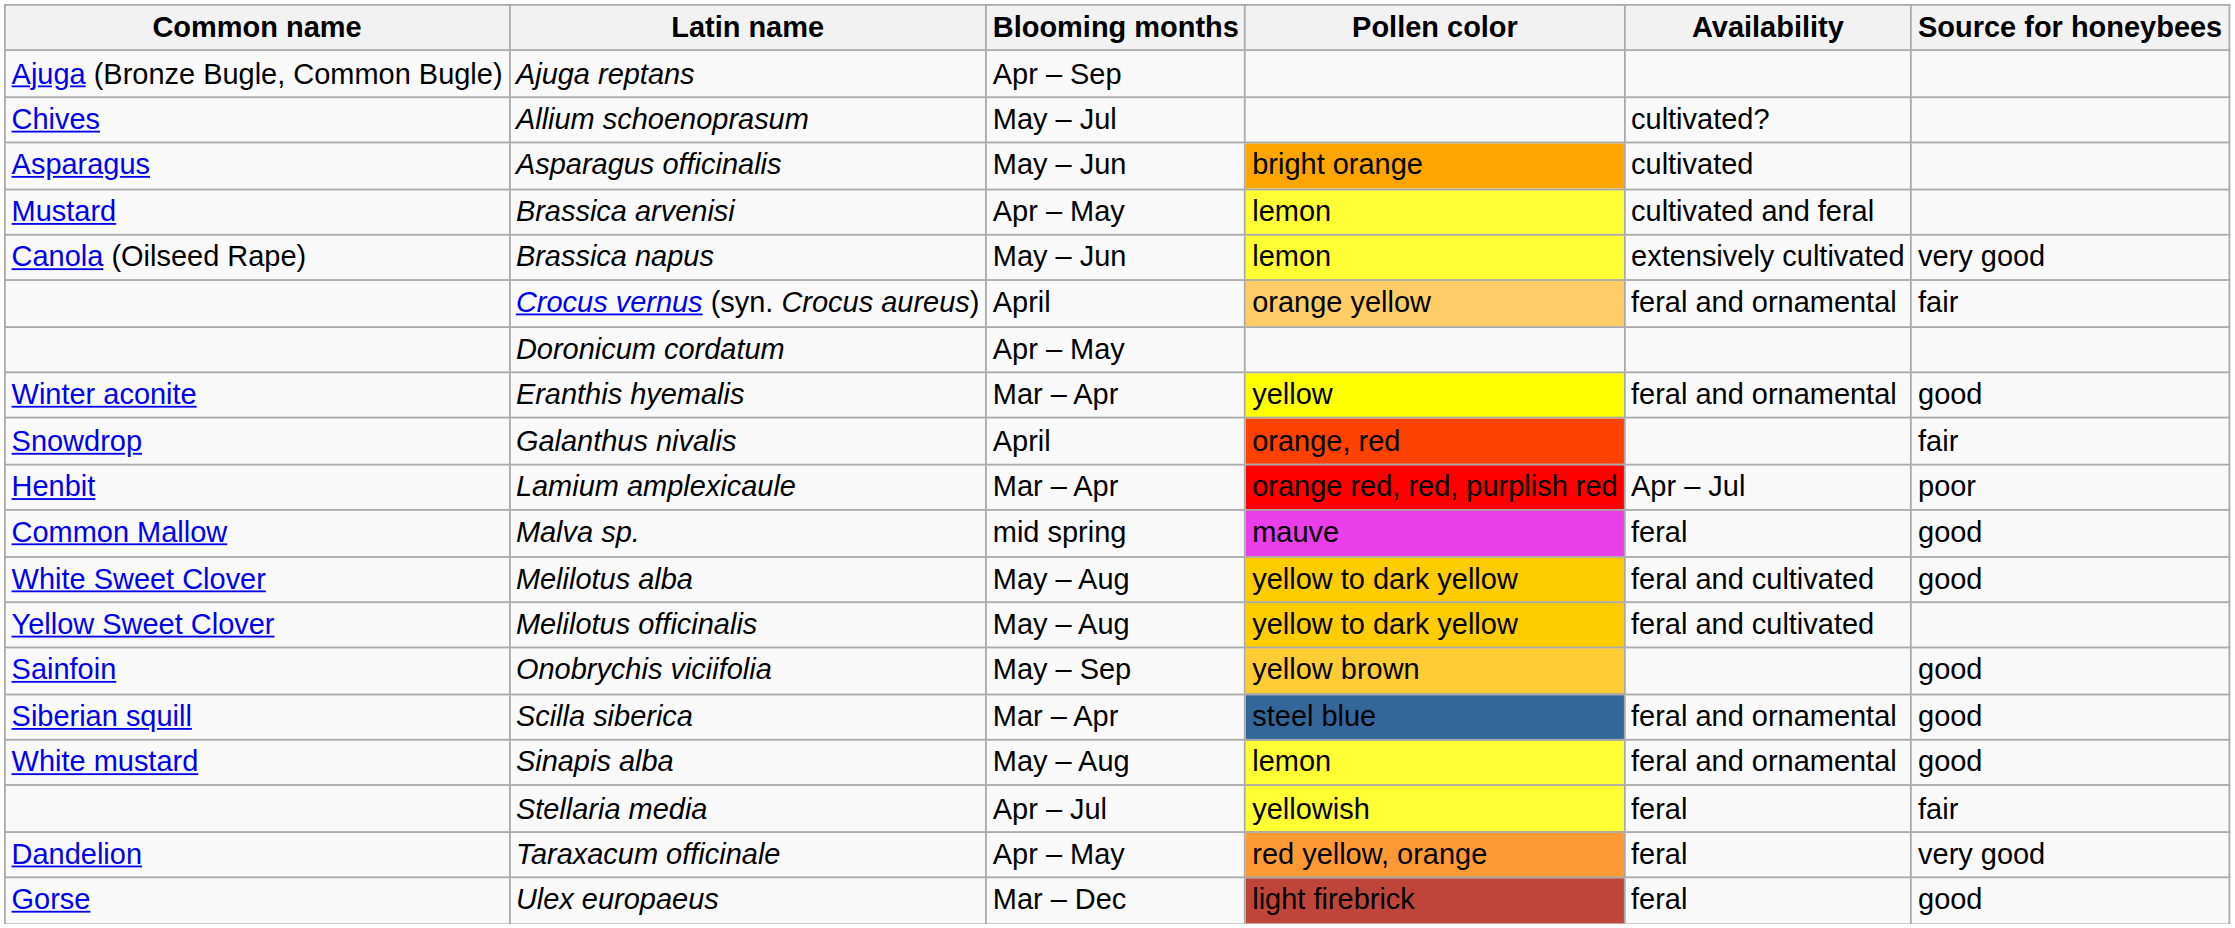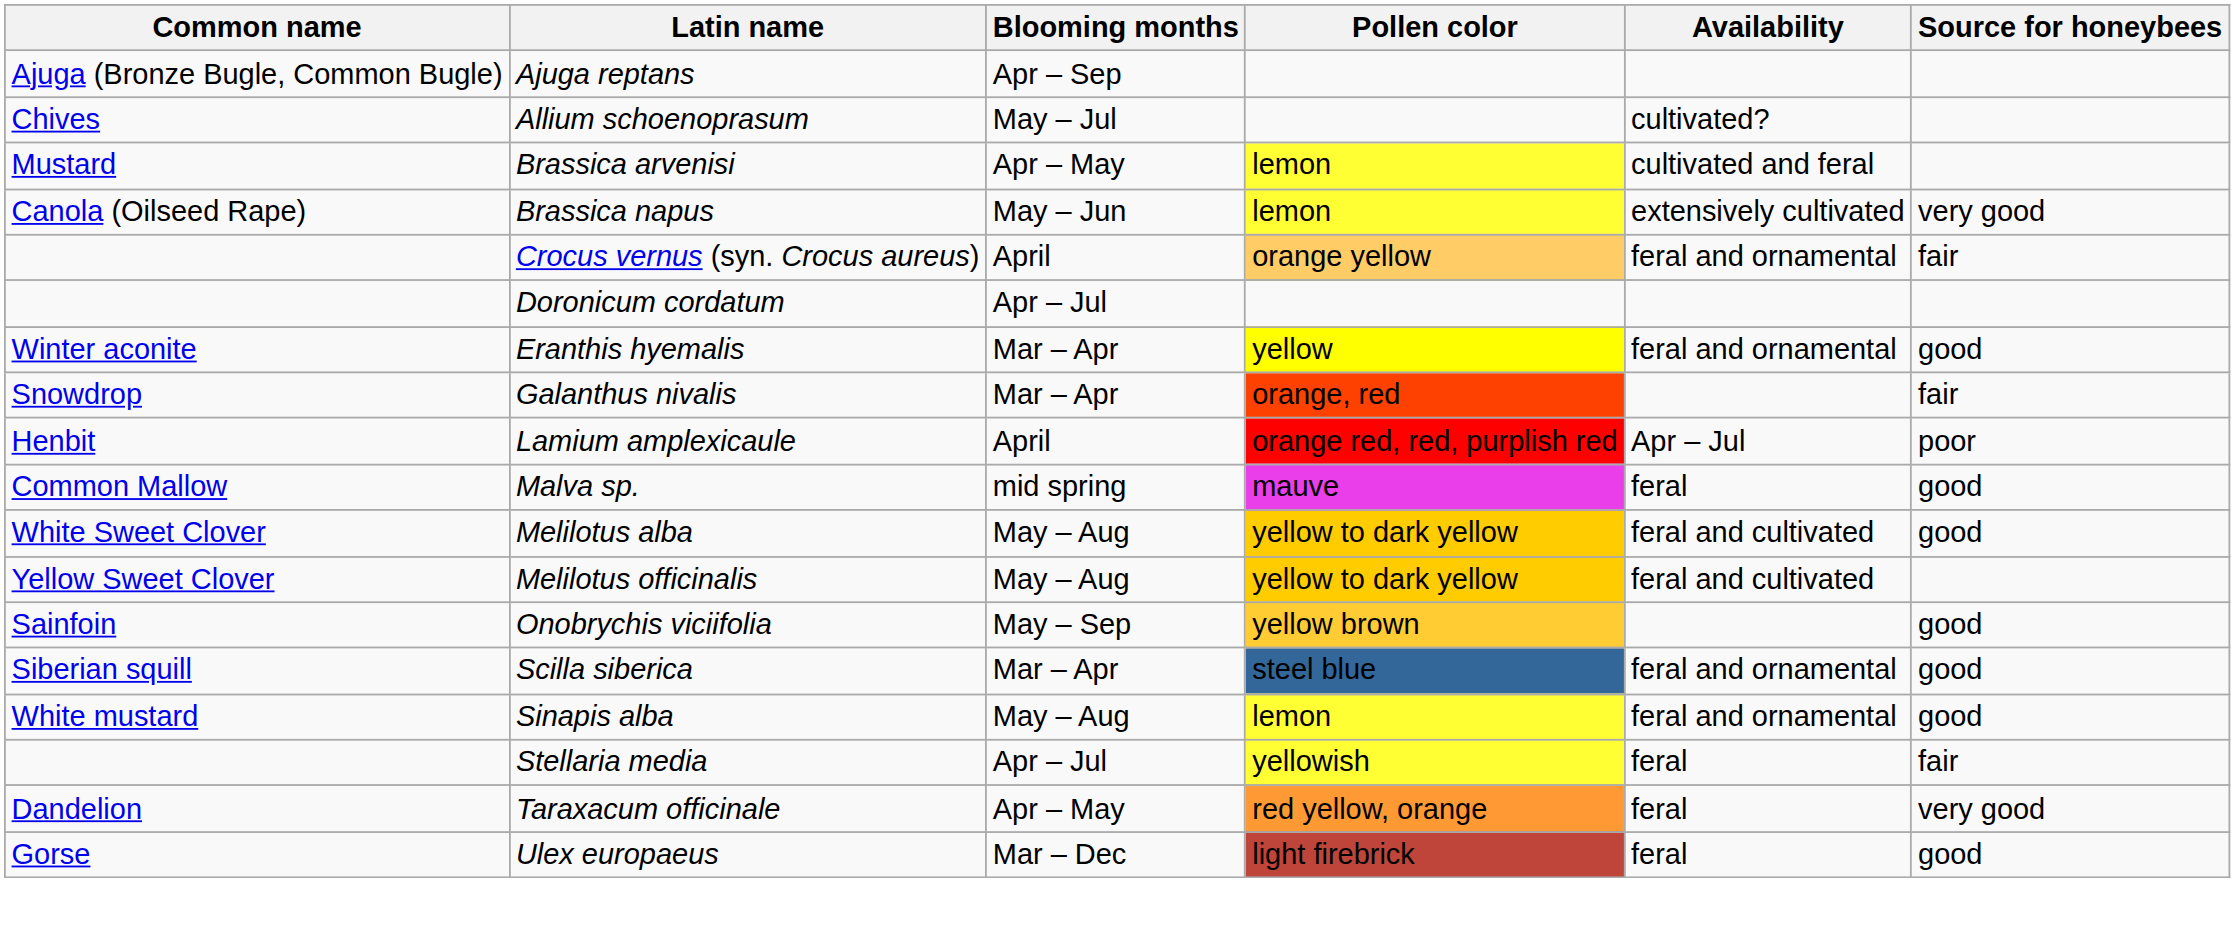 <table class="wikitable sortable">
 <tr>
 <th>Common name</th>
 <th>Latin name</th>
 <th>Blooming months</th>
 <th>Pollen color</th>
 <th>Availability</th>
 <th>Source for honeybees</th>
 </tr>
 <tr>
 <td><a href='#'>Ajuga</a> (Bronze Bugle, Common Bugle)</td>
 <td><em>Ajuga reptans</em></td>
 <td>Apr – Sep</td>
 <td></td>
 <td></td>
 <td></td>
 </tr>
 <tr>
 <td><a href='#'>Chives</a></td>
 <td><em>Allium schoenoprasum</em></td>
 <td>May – Jul</td>
 <td></td>
 <td>cultivated?</td>
-<td></td>
-</tr>
-<tr>
-<td><a href='#'>Asparagus</a></td>
-<td><em>Asparagus officinalis</em></td>
-<td>May – Jun</td>
-<td style="background:orange;">bright orange</td>
-<td>cultivated</td>
 <td></td>
 </tr>
 <tr>
 <td><a href='#'>Mustard</a></td>
 <td><em>Brassica arvenisi</em></td>
 <td>Apr – May</td>
 <td style="background: #FF3;">lemon</td>
 <td>cultivated and feral</td>
 <td></td>
 </tr>
 <tr>
 <td><a href='#'>Canola</a> (Oilseed Rape)</td>
 <td><em>Brassica napus</em></td>
 <td>May – Jun</td>
 <td style="background: #FF3;">lemon</td>
 <td>extensively cultivated</td>
 <td>very good</td>
 </tr>
 <tr>
 <td></td>
 <td><em><a href='#'>Crocus vernus</a></em> (syn. <em>Crocus aureus</em>)</td>
 <td>April</td>
 <td style="background: #FC6;">orange yellow</td>
 <td>feral and ornamental</td>
 <td>fair</td>
 </tr>
 <tr>
 <td></td>
 <td><em>Doronicum cordatum</em></td>
-<td>Apr – May</td>
+<td>Apr – Jul</td>
 <td></td>
 <td></td>
 <td></td>
 </tr>
 <tr>
 <td><a href='#'>Winter aconite</a></td>
 <td><em>Eranthis hyemalis</em></td>
 <td>Mar – Apr</td>
 <td style="background: #FF0;">yellow</td>
 <td>feral and ornamental</td>
 <td>good</td>
 </tr>
 <tr>
 <td><a href='#'>Snowdrop</a></td>
 <td><em>Galanthus nivalis</em></td>
-<td>April</td>
+<td>Mar – Apr</td>
 <td style="background: #FF4100">orange, red</td>
 <td></td>
 <td>fair</td>
 </tr>
 <tr>
 <td><a href='#'>Henbit</a></td>
 <td><em>Lamium amplexicaule</em></td>
-<td>Mar – Apr</td>
+<td>April</td>
 <td style="background:#f00;">orange red, red, purplish red</td>
 <td>Apr – Jul</td>
 <td>poor</td>
 </tr>
 <tr>
 <td><a href='#'>Common Mallow</a></td>
 <td><em>Malva sp.</em></td>
 <td>mid spring</td>
 <td style="background: #E93EE9;">mauve</td>
 <td>feral</td>
 <td>good</td>
 </tr>
 <tr>
 <td><a href='#'>White Sweet Clover</a></td>
 <td><em>Melilotus alba</em></td>
 <td>May – Aug</td>
 <td style="background: #FC0;">yellow to dark yellow</td>
 <td>feral and cultivated</td>
 <td>good</td>
 </tr>
 <tr>
 <td><a href='#'>Yellow Sweet Clover</a></td>
 <td><em>Melilotus officinalis</em></td>
 <td>May – Aug</td>
 <td style="background: #FC0;">yellow to dark yellow</td>
 <td>feral and cultivated</td>
 <td></td>
 </tr>
 <tr>
 <td><a href='#'>Sainfoin</a></td>
 <td><em>Onobrychis viciifolia</em></td>
 <td>May – Sep</td>
 <td style="background: #FC3;">yellow brown</td>
 <td></td>
 <td>good</td>
 </tr>
 <tr>
 <td><a href='#'>Siberian squill</a></td>
 <td><em>Scilla siberica</em></td>
 <td>Mar – Apr</td>
 <td style="background: #369">steel blue</td>
 <td>feral and ornamental</td>
 <td>good</td>
 </tr>
 <tr>
 <td><a href='#'>White mustard</a></td>
 <td><em>Sinapis alba</em></td>
 <td>May – Aug</td>
 <td style="background: #FF3;">lemon</td>
 <td>feral and ornamental</td>
 <td>good</td>
 </tr>
 <tr>
 <td></td>
 <td><em>Stellaria media</em></td>
 <td>Apr – Jul</td>
 <td style="background: #FF3;">yellowish</td>
 <td>feral</td>
 <td>fair</td>
 </tr>
 <tr>
 <td><a href='#'>Dandelion</a></td>
 <td><em>Taraxacum officinale</em></td>
 <td>Apr – May</td>
 <td style="background: #F93;">red yellow, orange</td>
 <td>feral</td>
 <td>very good</td>
 </tr>
 <tr>
 <td><a href='#'>Gorse</a></td>
 <td><em>Ulex europaeus</em></td>
 <td>Mar – Dec</td>
 <td style="background: #BF453B;">light firebrick</td>
 <td>feral</td>
 <td>good</td>
 </tr>
 </table>
